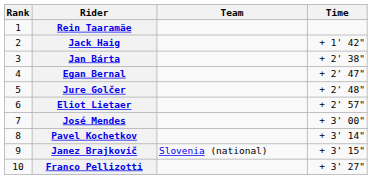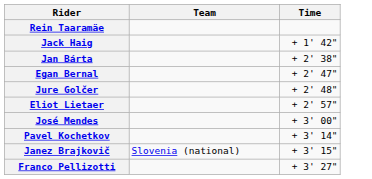 <table class="wikitable plainrowheaders">
 <tr>
-<th>Rank</th>
 <th>Rider</th>
 <th>Team</th>
 <th>Time</th>
 </tr>
 <tr>
-<td style="text-align:center;">1</td>
 <th scope="row" width=165px> <a href='#'>Rein Taaramäe</a> </th>
 <td width=200px></td>
 <td width=76px style="text-align:right;"></td>
 </tr>
 <tr>
-<td style="text-align:center;">2</td>
 <th scope="row"> <a href='#'>Jack Haig</a> </th>
 <td></td>
 <td style="text-align:right;">+ 1' 42"</td>
 </tr>
 <tr>
-<td style="text-align:center;">3</td>
 <th scope="row"> <a href='#'>Jan Bárta</a></th>
 <td></td>
 <td style="text-align:right;">+ 2' 38"</td>
 </tr>
 <tr>
-<td style="text-align:center;">4</td>
 <th scope="row"> <a href='#'>Egan Bernal</a> </th>
 <td></td>
 <td style="text-align:right;">+ 2' 47"</td>
 </tr>
 <tr>
-<td style="text-align:center;">5</td>
 <th scope="row"> <a href='#'>Jure Golčer</a></th>
 <td></td>
 <td style="text-align:right;">+ 2' 48"</td>
 </tr>
 <tr>
-<td style="text-align:center;">6</td>
 <th scope="row"> <a href='#'>Eliot Lietaer</a></th>
 <td></td>
 <td style="text-align:right;">+ 2' 57"</td>
 </tr>
 <tr>
-<td style="text-align:center;">7</td>
 <th scope="row"> <a href='#'>José Mendes</a></th>
 <td></td>
 <td style="text-align:right;">+ 3' 00"</td>
 </tr>
 <tr>
-<td style="text-align:center;">8</td>
 <th scope="row"> <a href='#'>Pavel Kochetkov</a></th>
 <td></td>
 <td style="text-align:right;">+ 3' 14"</td>
 </tr>
 <tr>
-<td style="text-align:center;">9</td>
 <th scope="row"> <a href='#'>Janez Brajkovič</a></th>
 <td><a href='#'>Slovenia</a> (national)</td>
 <td style="text-align:right;">+ 3' 15"</td>
 </tr>
 <tr>
-<td style="text-align:center;">10</td>
 <th scope="row"> <a href='#'>Franco Pellizotti</a></th>
 <td></td>
 <td style="text-align:right;">+ 3' 27"</td>
 </tr>
 </table>
